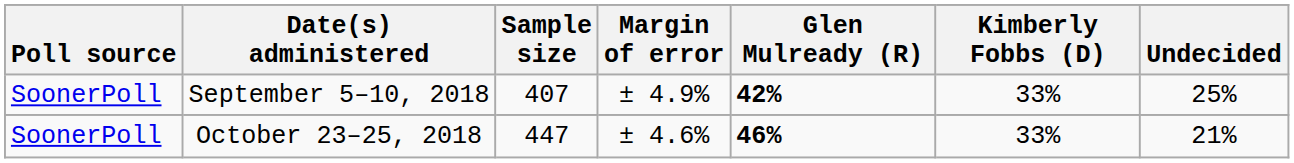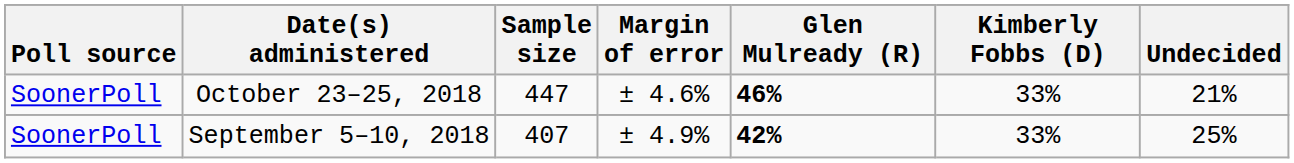 <table class="wikitable">
 <tr valign=bottom>
 <th>Poll source</th>
 <th>Date(s)<br>administered</th>
 <th>Sample<br>size</th>
 <th>Margin<br>of error</th>
 <th style="width:100px;">Glen<br>Mulready (R)</th>
 <th style="width:100px;">Kimberly<br>Fobbs (D)</th>
 <th>Undecided</th>
 </tr>
 <tr>
 <td><a href='#'>SoonerPoll</a></td>
+<td align=center>October 23–25, 2018</td>
+<td align=center>447</td>
+<td align=center>± 4.6%</td>
+<td><strong>46%</strong></td>
+<td align=center>33%</td>
+<td align=center>21%</td>
+</tr>
+<tr>
+<td><a href='#'>SoonerPoll</a></td>
 <td align=center>September 5–10, 2018</td>
 <td align=center>407</td>
 <td align=center>± 4.9%</td>
 <td><strong>42%</strong></td>
 <td align=center>33%</td>
 <td align=center>25%</td>
 </tr>
-<tr>
-<td><a href='#'>SoonerPoll</a></td>
-<td align=center>October 23–25, 2018</td>
-<td align=center>447</td>
-<td align=center>± 4.6%</td>
-<td><strong>46%</strong></td>
-<td align=center>33%</td>
-<td align=center>21%</td>
-</tr>
 </table>
